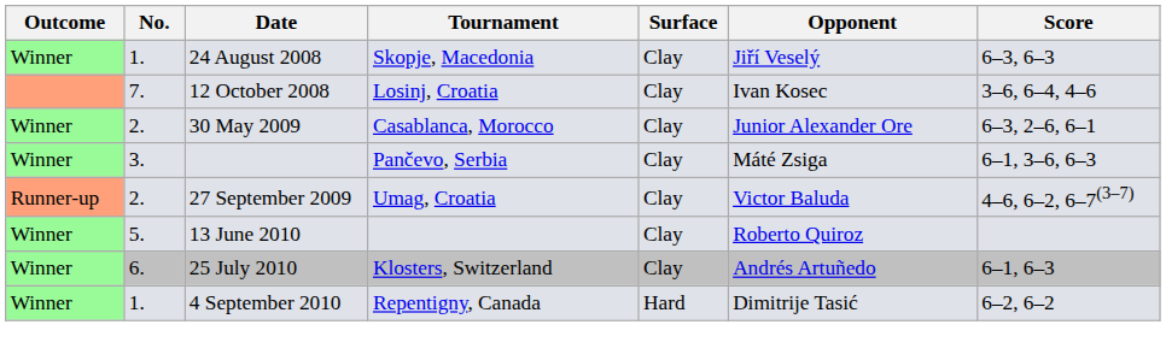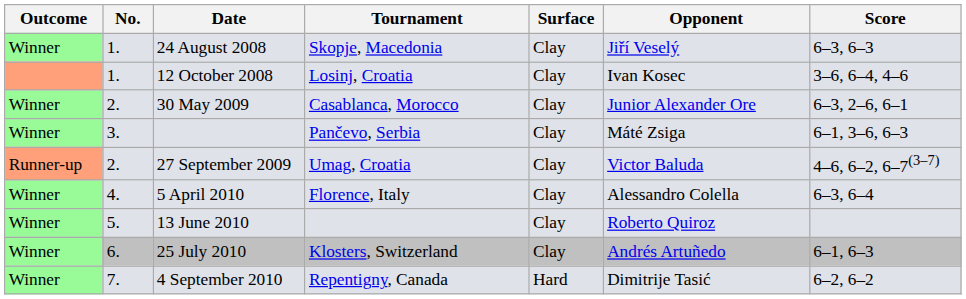 <table class=wikitable style="font-size:90%">
 <tr>
 <th width=75>Outcome</th>
 <th width=35>No.</th>
 <th width=120>Date</th>
 <th width=180>Tournament</th>
 <th width=55>Surface</th>
 <th width=165>Opponent</th>
 <th width=120>Score</th>
 </tr>
 <tr style="background:#dfe2e9;">
 <td bgcolor=98FB98>Winner</td>
 <td>1.</td>
 <td>24 August 2008</td>
 <td><a href='#'>Skopje</a>, <a href='#'>Macedonia</a></td>
 <td>Clay</td>
 <td> <a href='#'>Jiří Veselý</a></td>
 <td>6–3, 6–3</td>
 </tr>
 <tr style="background:#dfe2e9;">
 <td bgcolor=#FFA07A></td>
-<td>7.</td>
+<td>1.</td>
 <td>12 October 2008</td>
 <td><a href='#'>Losinj</a>, <a href='#'>Croatia</a></td>
 <td>Clay</td>
 <td> Ivan Kosec</td>
 <td>3–6, 6–4, 4–6</td>
 </tr>
 <tr style="background:#dfe2e9;">
 <td bgcolor=98FB98>Winner</td>
 <td>2.</td>
 <td>30 May 2009</td>
 <td><a href='#'>Casablanca</a>, <a href='#'>Morocco</a></td>
 <td>Clay</td>
 <td> <a href='#'>Junior Alexander Ore</a></td>
 <td>6–3, 2–6, 6–1</td>
 </tr>
 <tr style="background:#dfe2e9;">
 <td bgcolor=98FB98>Winner</td>
 <td>3.</td>
 <td></td>
 <td><a href='#'>Pančevo</a>, <a href='#'>Serbia</a></td>
 <td>Clay</td>
 <td> Máté Zsiga</td>
 <td>6–1, 3–6, 6–3</td>
 </tr>
 <tr style="background:#dfe2e9;">
 <td bgcolor=#FFA07A>Runner-up</td>
 <td>2.</td>
 <td>27 September 2009</td>
 <td><a href='#'>Umag</a>, <a href='#'>Croatia</a></td>
 <td>Clay</td>
 <td> <a href='#'>Victor Baluda</a></td>
 <td>4–6, 6–2, 6–7<sup>(3–7)</sup></td>
 </tr>
 <tr style="background:#dfe2e9;">
 <td bgcolor=98FB98>Winner</td>
+<td>4.</td>
+<td>5 April 2010</td>
+<td><a href='#'>Florence</a>, Italy</td>
+<td>Clay</td>
+<td> Alessandro Colella</td>
+<td>6–3, 6–4</td>
+</tr>
+<tr style="background:#dfe2e9;">
+<td bgcolor=98FB98>Winner</td>
 <td>5.</td>
 <td>13 June 2010</td>
 <td></td>
 <td>Clay</td>
 <td> <a href='#'>Roberto Quiroz</a></td>
 <td></td>
 </tr>
 <tr style="background:silver;">
 <td bgcolor=98FB98>Winner</td>
 <td>6.</td>
 <td>25 July 2010</td>
 <td><a href='#'>Klosters</a>, Switzerland</td>
 <td>Clay</td>
 <td> <a href='#'>Andrés Artuñedo</a></td>
 <td>6–1, 6–3</td>
 </tr>
 <tr style="background:#dfe2e9;">
 <td bgcolor=98FB98>Winner</td>
-<td>1.</td>
+<td>7.</td>
 <td>4 September 2010</td>
 <td><a href='#'>Repentigny</a>, Canada</td>
 <td>Hard</td>
 <td> Dimitrije Tasić</td>
 <td>6–2, 6–2</td>
 </tr>
 </table>
